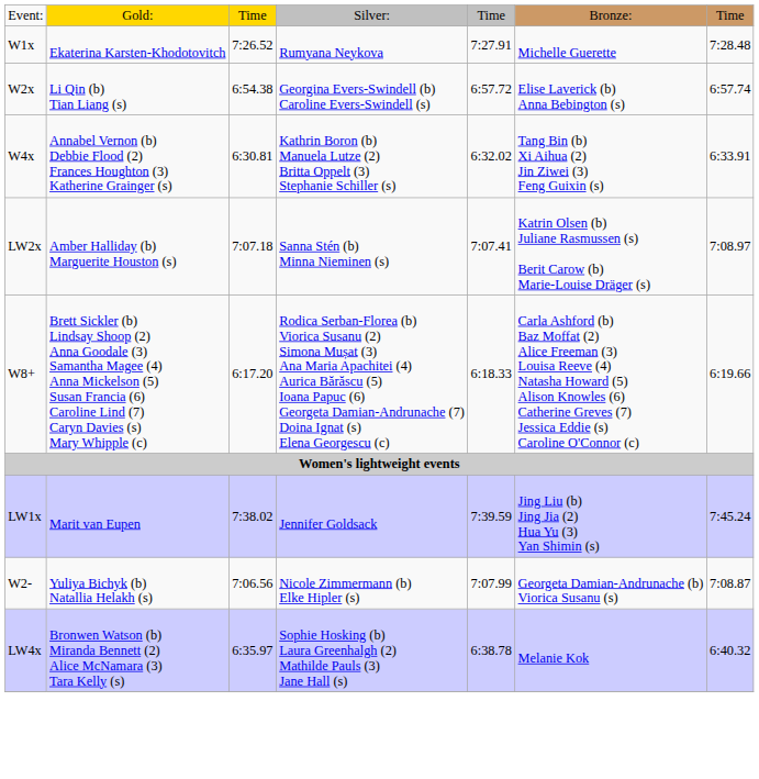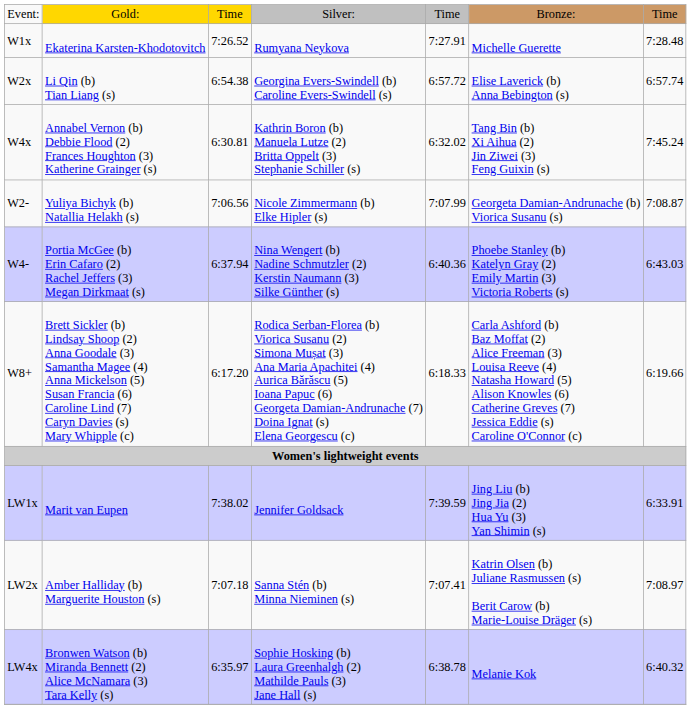 <table class="wikitable">
 <tr>
 <td>Event:</td>
 <td style="text-align:center;background-color:gold;">Gold:</td>
 <td style="text-align:center;background-color:gold;">Time</td>
 <td style="text-align:center;background-color:silver;">Silver:</td>
 <td style="text-align:center;background-color:silver;">Time</td>
 <td style="text-align:center;background-color:#CC9966;">Bronze:</td>
 <td style="text-align:center;background-color:#CC9966;">Time</td>
 </tr>
 <tr>
 <td>W1x</td>
 <td> <br> <a href='#'>Ekaterina Karsten-Khodotovitch</a></td>
 <td>7:26.52</td>
 <td> <br> <a href='#'>Rumyana Neykova</a></td>
 <td>7:27.91</td>
 <td> <br> <a href='#'>Michelle Guerette</a></td>
 <td>7:28.48</td>
 </tr>
 <tr>
 <td>W2x</td>
 <td> <br> <a href='#'>Li Qin</a> (b)<br><a href='#'>Tian Liang</a> (s)</td>
 <td>6:54.38</td>
 <td> <br> <a href='#'>Georgina Evers-Swindell</a> (b)<br><a href='#'>Caroline Evers-Swindell</a> (s)</td>
 <td>6:57.72</td>
 <td> <br> <a href='#'>Elise Laverick</a> (b)<br><a href='#'>Anna Bebington</a> (s)</td>
 <td>6:57.74</td>
 </tr>
 <tr>
 <td>W4x</td>
 <td> <br> <a href='#'>Annabel Vernon</a> (b)<br><a href='#'>Debbie Flood</a> (2)<br><a href='#'>Frances Houghton</a> (3)<br><a href='#'>Katherine Grainger</a> (s)</td>
 <td>6:30.81</td>
 <td> <br> <a href='#'>Kathrin Boron</a> (b)<br><a href='#'>Manuela Lutze</a> (2)<br><a href='#'>Britta Oppelt</a> (3)<br><a href='#'>Stephanie Schiller</a> (s)</td>
 <td>6:32.02</td>
 <td> <br> <a href='#'>Tang Bin</a> (b)<br><a href='#'>Xi Aihua</a> (2)<br><a href='#'>Jin Ziwei</a> (3)<br><a href='#'>Feng Guixin</a> (s)</td>
-<td>6:33.91</td>
+<td>7:45.24</td>
 </tr>
 <tr>
-<td>LW2x</td>
-<td> <br> <a href='#'>Amber Halliday</a> (b)<br><a href='#'>Marguerite Houston</a> (s)</td>
-<td>7:07.18</td>
-<td> <br> <a href='#'>Sanna Stén</a> (b)<br><a href='#'>Minna Nieminen</a> (s)</td>
-<td>7:07.41</td>
-<td> <br> <a href='#'>Katrin Olsen</a> (b)<br><a href='#'>Juliane Rasmussen</a> (s) <br>  <br> <a href='#'>Berit Carow</a> (b)<br><a href='#'>Marie-Louise Dräger</a> (s)</td>
-<td>7:08.97</td>
+<td>W2-</td>
+<td> <br> <a href='#'>Yuliya Bichyk</a> (b)<br><a href='#'>Natallia Helakh</a> (s)</td>
+<td>7:06.56</td>
+<td> <br> <a href='#'>Nicole Zimmermann</a> (b)<br><a href='#'>Elke Hipler</a> (s)</td>
+<td>7:07.99</td>
+<td> <br> <a href='#'>Georgeta Damian-Andrunache</a> (b)<br><a href='#'>Viorica Susanu</a> (s)</td>
+<td>7:08.87</td>
+</tr>
+<tr bgcolor=ccccff>
+<td>W4-</td>
+<td> <br> <a href='#'>Portia McGee</a> (b)<br><a href='#'>Erin Cafaro</a> (2)<br><a href='#'>Rachel Jeffers</a> (3)<br><a href='#'>Megan Dirkmaat</a> (s)</td>
+<td>6:37.94</td>
+<td> <br> <a href='#'>Nina Wengert</a> (b)<br><a href='#'>Nadine Schmutzler</a> (2)<br><a href='#'>Kerstin Naumann</a> (3)<br><a href='#'>Silke Günther</a> (s)</td>
+<td>6:40.36</td>
+<td> <br> <a href='#'>Phoebe Stanley</a> (b)<br><a href='#'>Katelyn Gray</a> (2)<br><a href='#'>Emily Martin</a> (3)<br><a href='#'>Victoria Roberts</a> (s)</td>
+<td>6:43.03</td>
 </tr>
 <tr>
 <td>W8+</td>
 <td> <br> <a href='#'>Brett Sickler</a> (b)<br><a href='#'>Lindsay Shoop</a> (2)<br><a href='#'>Anna Goodale</a> (3)<br><a href='#'>Samantha Magee</a> (4)<br><a href='#'>Anna Mickelson</a> (5)<br><a href='#'>Susan Francia</a> (6)<br><a href='#'>Caroline Lind</a> (7)<br><a href='#'>Caryn Davies</a> (s)<br><a href='#'>Mary Whipple</a> (c)</td>
 <td>6:17.20</td>
 <td> <br> <a href='#'>Rodica Serban-Florea</a> (b)<br><a href='#'>Viorica Susanu</a> (2)<br><a href='#'>Simona Mușat</a> (3)<br><a href='#'>Ana Maria Apachitei</a> (4)<br><a href='#'>Aurica Bărăscu</a> (5)<br><a href='#'>Ioana Papuc</a> (6)<br><a href='#'>Georgeta Damian-Andrunache</a> (7)<br><a href='#'>Doina Ignat</a> (s)<br><a href='#'>Elena Georgescu</a> (c)</td>
 <td>6:18.33</td>
 <td> <br> <a href='#'>Carla Ashford</a> (b)<br><a href='#'>Baz Moffat</a> (2)<br><a href='#'>Alice Freeman</a> (3)<br><a href='#'>Louisa Reeve</a> (4)<br><a href='#'>Natasha Howard</a> (5)<br><a href='#'>Alison Knowles</a> (6)<br><a href='#'>Catherine Greves</a> (7)<br><a href='#'>Jessica Eddie</a> (s)<br><a href='#'>Caroline O'Connor</a> (c)</td>
 <td>6:19.66</td>
 </tr>
 <tr>
 <th colspan="7" style="background-color:#CCC;">Women's lightweight events</th>
 </tr>
 <tr bgcolor=ccccff>
 <td>LW1x</td>
 <td> <br> <a href='#'>Marit van Eupen</a></td>
 <td>7:38.02</td>
 <td> <br> <a href='#'>Jennifer Goldsack</a></td>
 <td>7:39.59</td>
 <td> <br> <a href='#'>Jing Liu</a> (b)<br><a href='#'>Jing Jia</a> (2)<br><a href='#'>Hua Yu</a> (3)<br><a href='#'>Yan Shimin</a> (s)</td>
-<td>7:45.24</td>
+<td>6:33.91</td>
 </tr>
 <tr>
-<td>W2-</td>
-<td> <br> <a href='#'>Yuliya Bichyk</a> (b)<br><a href='#'>Natallia Helakh</a> (s)</td>
-<td>7:06.56</td>
-<td> <br> <a href='#'>Nicole Zimmermann</a> (b)<br><a href='#'>Elke Hipler</a> (s)</td>
-<td>7:07.99</td>
-<td> <br> <a href='#'>Georgeta Damian-Andrunache</a> (b)<br><a href='#'>Viorica Susanu</a> (s)</td>
-<td>7:08.87</td>
+<td>LW2x</td>
+<td> <br> <a href='#'>Amber Halliday</a> (b)<br><a href='#'>Marguerite Houston</a> (s)</td>
+<td>7:07.18</td>
+<td> <br> <a href='#'>Sanna Stén</a> (b)<br><a href='#'>Minna Nieminen</a> (s)</td>
+<td>7:07.41</td>
+<td> <br> <a href='#'>Katrin Olsen</a> (b)<br><a href='#'>Juliane Rasmussen</a> (s) <br>  <br> <a href='#'>Berit Carow</a> (b)<br><a href='#'>Marie-Louise Dräger</a> (s)</td>
+<td>7:08.97</td>
 </tr>
 <tr bgcolor=ccccff>
 <td>LW4x</td>
 <td> <br> <a href='#'>Bronwen Watson</a> (b)<br><a href='#'>Miranda Bennett</a> (2)<br><a href='#'>Alice McNamara</a> (3)<br><a href='#'>Tara Kelly</a> (s)</td>
 <td>6:35.97</td>
 <td> <br> <a href='#'>Sophie Hosking</a> (b)<br><a href='#'>Laura Greenhalgh</a> (2)<br><a href='#'>Mathilde Pauls</a> (3)<br><a href='#'>Jane Hall</a> (s)</td>
 <td>6:38.78</td>
 <td> <br> <a href='#'>Melanie Kok</a></td>
 <td>6:40.32</td>
 </tr>
 <tr>
 </tr>
 </table>
